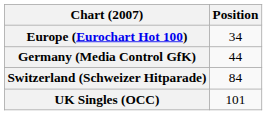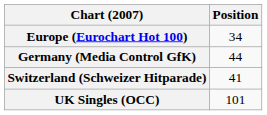 <table class="wikitable sortable plainrowheaders" style="text-align:center">
 <tr>
 <th>Chart (2007)</th>
 <th>Position</th>
 </tr>
 <tr>
 <th scope="row">Europe (<a href='#'>Eurochart Hot 100</a>)</th>
 <td>34</td>
 </tr>
 <tr>
 <th scope="row">Germany (Media Control GfK)</th>
 <td>44</td>
 </tr>
 <tr>
 <th scope="row">Switzerland (Schweizer Hitparade)</th>
-<td>84</td>
+<td>41</td>
 </tr>
 <tr>
 <th scope="row">UK Singles (OCC)</th>
 <td>101</td>
 </tr>
 </table>
